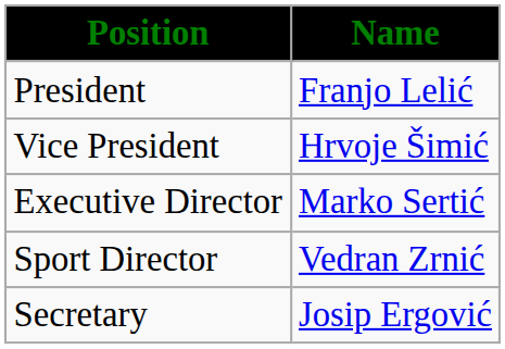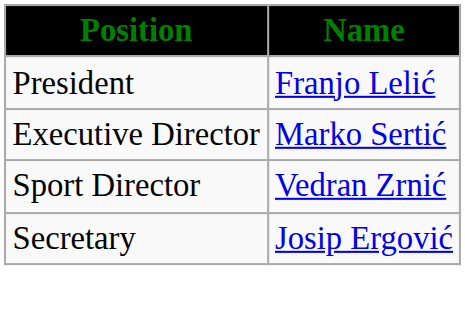 <table class="wikitable">
 <tr>
 <th style="color:green; background:black">Position</th>
 <th style="color:green; background:black">Name</th>
 </tr>
 <tr>
 <td>President</td>
 <td> <a href='#'>Franjo Lelić</a></td>
-</tr>
-<tr>
-<td>Vice President</td>
-<td> <a href='#'>Hrvoje Šimić</a></td>
 </tr>
 <tr>
 <td>Executive Director</td>
 <td> <a href='#'>Marko Sertić</a></td>
 </tr>
 <tr>
 <td>Sport Director</td>
 <td> <a href='#'>Vedran Zrnić</a></td>
 </tr>
 <tr>
 <td>Secretary</td>
 <td> <a href='#'>Josip Ergović</a></td>
 </tr>
 </table>
